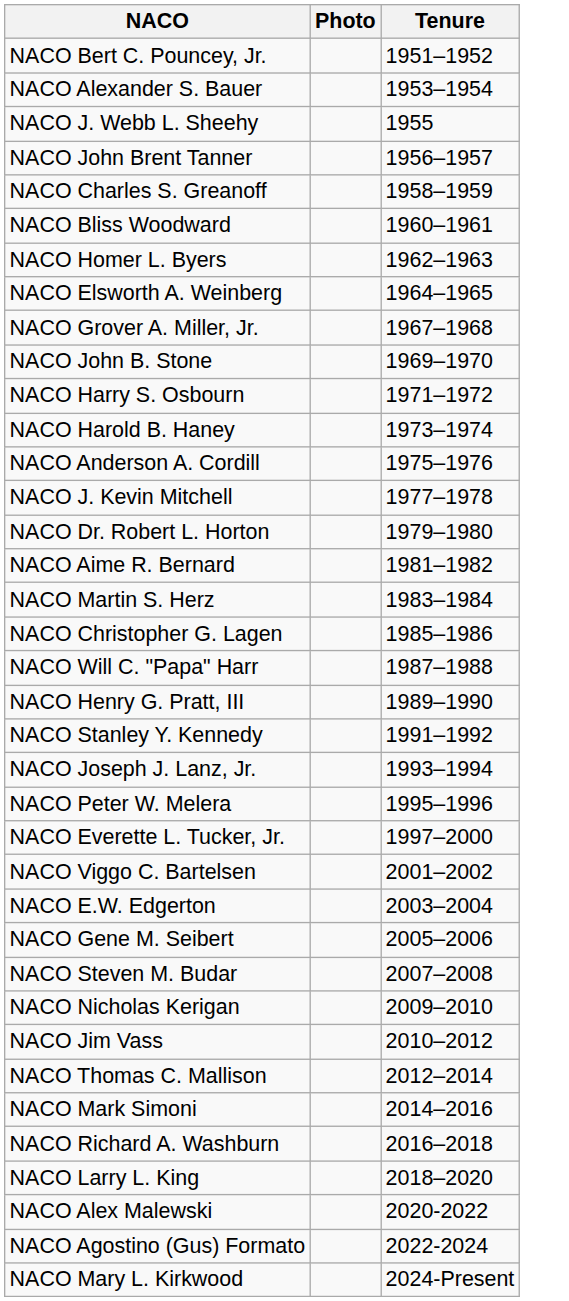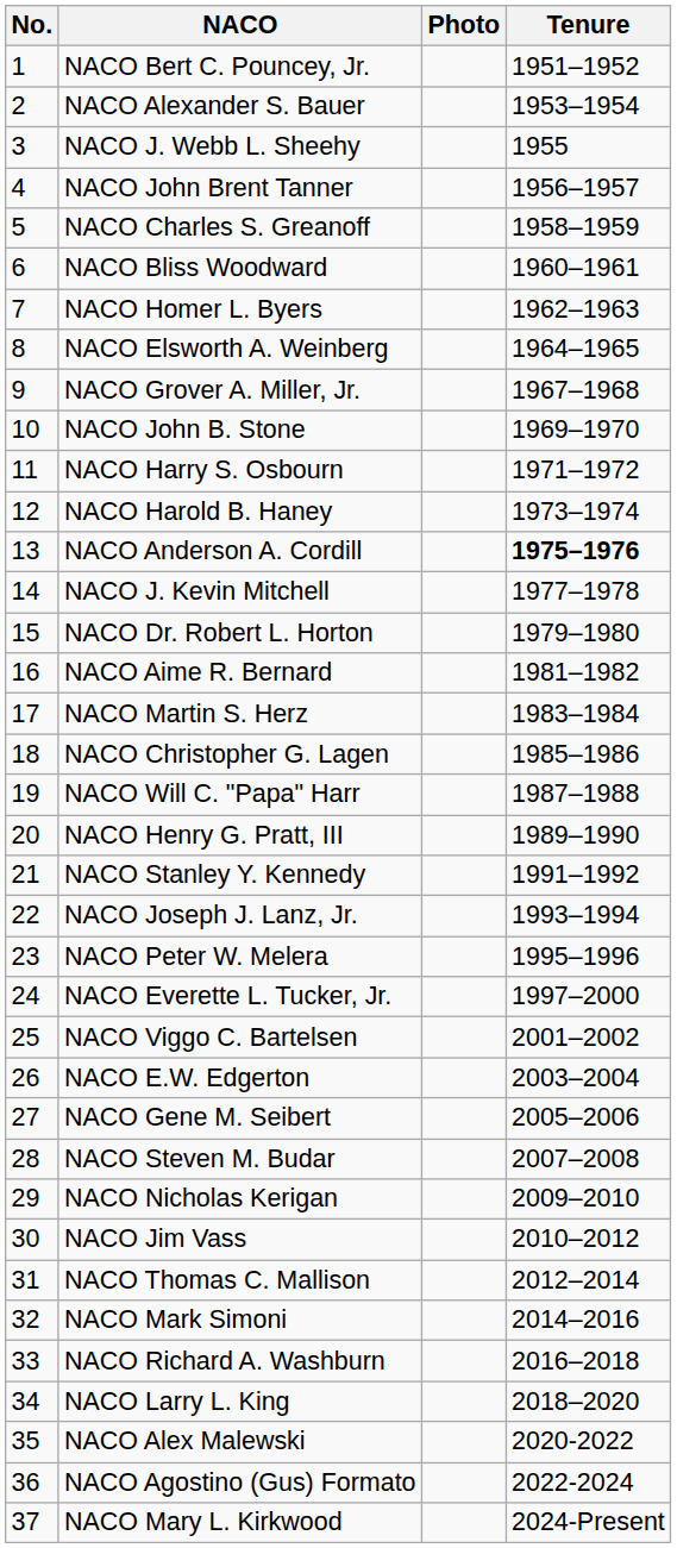 <table class="wikitable">
 <tr>
+<th>No.</th>
 <th>NACO</th>
 <th>Photo</th>
 <th>Tenure</th>
 </tr>
 <tr – 2008-12-12|->
+<td>1</td>
 <td>NACO Bert C. Pouncey, Jr.</td>
 <td></td>
 <td>1951–1952</td>
 </tr>
 <tr>
+<td>2</td>
 <td>NACO Alexander S. Bauer</td>
 <td></td>
 <td>1953–1954</td>
 </tr>
 <tr>
+<td>3</td>
 <td>NACO J. Webb L. Sheehy</td>
 <td></td>
 <td>1955</td>
 </tr>
 <tr>
+<td>4</td>
 <td>NACO John Brent Tanner</td>
 <td></td>
 <td>1956–1957</td>
 </tr>
 <tr>
+<td>5</td>
 <td>NACO Charles S. Greanoff</td>
 <td></td>
 <td>1958–1959</td>
 </tr>
 <tr>
+<td>6</td>
 <td>NACO Bliss Woodward</td>
 <td></td>
 <td>1960–1961</td>
 </tr>
 <tr>
+<td>7</td>
 <td>NACO Homer L. Byers</td>
 <td></td>
 <td>1962–1963</td>
 </tr>
 <tr>
+<td>8</td>
 <td>NACO Elsworth A. Weinberg</td>
 <td></td>
 <td>1964–1965</td>
 </tr>
 <tr>
+<td>9</td>
 <td>NACO Grover A. Miller, Jr.</td>
 <td></td>
 <td>1967–1968</td>
 </tr>
 <tr>
+<td>10</td>
 <td>NACO John B. Stone</td>
 <td></td>
 <td>1969–1970</td>
 </tr>
 <tr>
+<td>11</td>
 <td>NACO Harry S. Osbourn</td>
 <td></td>
 <td>1971–1972</td>
 </tr>
 <tr>
+<td>12</td>
 <td>NACO Harold B. Haney</td>
 <td></td>
 <td>1973–1974</td>
 </tr>
 <tr>
+<td>13</td>
 <td>NACO Anderson A. Cordill</td>
 <td></td>
-<td>1975–1976</td>
+<td><strong>1975–1976</strong></td>
 </tr>
 <tr>
+<td>14</td>
 <td>NACO J. Kevin Mitchell</td>
 <td></td>
 <td>1977–1978</td>
 </tr>
 <tr>
+<td>15</td>
 <td>NACO Dr. Robert L. Horton</td>
 <td></td>
 <td>1979–1980</td>
 </tr>
 <tr>
+<td>16</td>
 <td>NACO Aime R. Bernard</td>
 <td></td>
 <td>1981–1982</td>
 </tr>
 <tr>
+<td>17</td>
 <td>NACO Martin S. Herz</td>
 <td></td>
 <td>1983–1984</td>
 </tr>
 <tr>
+<td>18</td>
 <td>NACO Christopher G. Lagen</td>
 <td></td>
 <td>1985–1986</td>
 </tr>
 <tr>
+<td>19</td>
 <td>NACO Will C. "Papa" Harr</td>
 <td></td>
 <td>1987–1988</td>
 </tr>
 <tr>
+<td>20</td>
 <td>NACO Henry G. Pratt, III</td>
 <td></td>
 <td>1989–1990</td>
 </tr>
 <tr>
+<td>21</td>
 <td>NACO Stanley Y. Kennedy</td>
 <td></td>
 <td>1991–1992</td>
 </tr>
 <tr>
+<td>22</td>
 <td>NACO Joseph J. Lanz, Jr.</td>
 <td></td>
 <td>1993–1994</td>
 </tr>
 <tr>
+<td>23</td>
 <td>NACO Peter W. Melera</td>
 <td></td>
 <td>1995–1996</td>
 </tr>
 <tr>
+<td>24</td>
 <td>NACO Everette L. Tucker, Jr.</td>
 <td></td>
 <td>1997–2000</td>
 </tr>
 <tr>
+<td>25</td>
 <td>NACO Viggo C. Bartelsen</td>
 <td></td>
 <td>2001–2002</td>
 </tr>
 <tr>
+<td>26</td>
 <td>NACO E.W. Edgerton</td>
 <td></td>
 <td>2003–2004</td>
 </tr>
 <tr>
+<td>27</td>
 <td>NACO Gene M. Seibert</td>
 <td></td>
 <td>2005–2006</td>
 </tr>
 <tr>
+<td>28</td>
 <td>NACO Steven M. Budar</td>
 <td></td>
 <td>2007–2008</td>
 </tr>
 <tr>
+<td>29</td>
 <td>NACO Nicholas Kerigan</td>
 <td></td>
 <td>2009–2010</td>
 </tr>
 <tr>
+<td>30</td>
 <td>NACO Jim Vass</td>
 <td></td>
 <td>2010–2012</td>
 </tr>
 <tr>
+<td>31</td>
 <td>NACO Thomas C. Mallison</td>
 <td></td>
 <td>2012–2014</td>
 </tr>
 <tr>
+<td>32</td>
 <td>NACO Mark Simoni</td>
 <td></td>
 <td>2014–2016</td>
 </tr>
 <tr>
+<td>33</td>
 <td>NACO Richard A. Washburn</td>
 <td></td>
 <td>2016–2018</td>
 </tr>
 <tr>
+<td>34</td>
 <td>NACO Larry L. King</td>
 <td></td>
 <td>2018–2020</td>
 </tr>
 <tr>
+<td>35</td>
 <td>NACO Alex Malewski</td>
 <td></td>
 <td>2020-2022</td>
 </tr>
 <tr>
+<td>36</td>
 <td>NACO Agostino (Gus) Formato</td>
 <td></td>
 <td>2022-2024</td>
 </tr>
 <tr>
+<td>37</td>
 <td>NACO Mary L. Kirkwood</td>
 <td></td>
 <td>2024-Present</td>
 </tr>
 </table>
